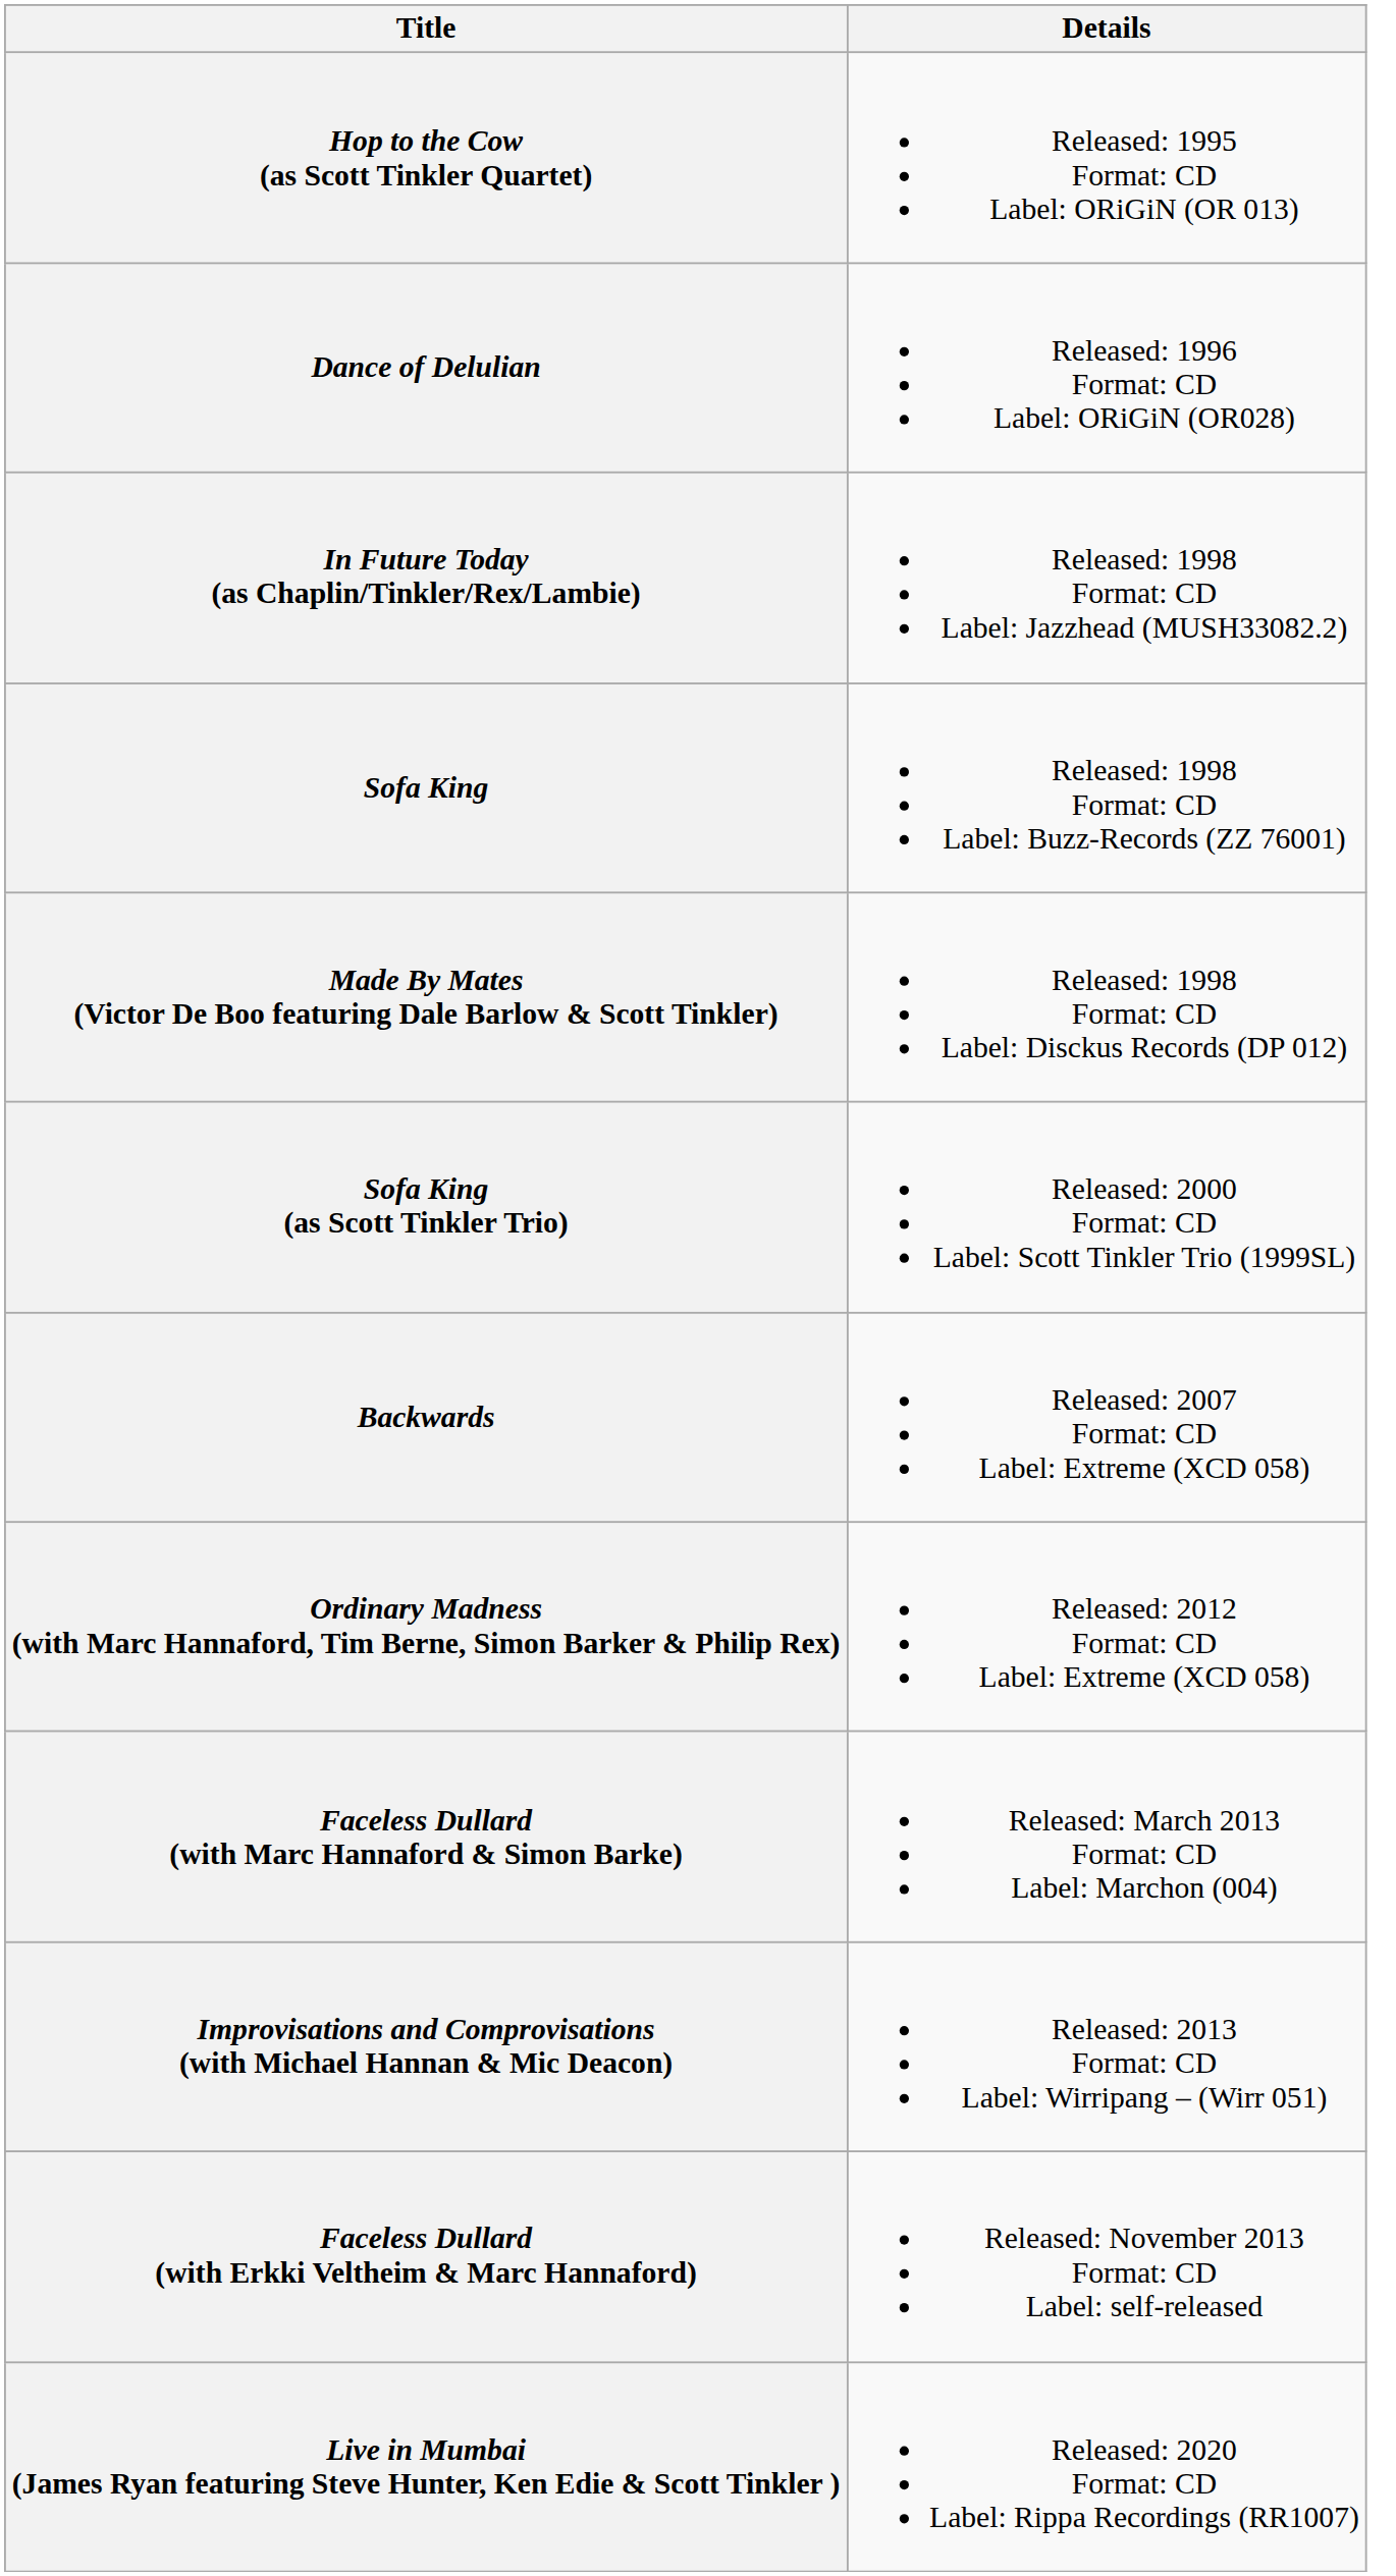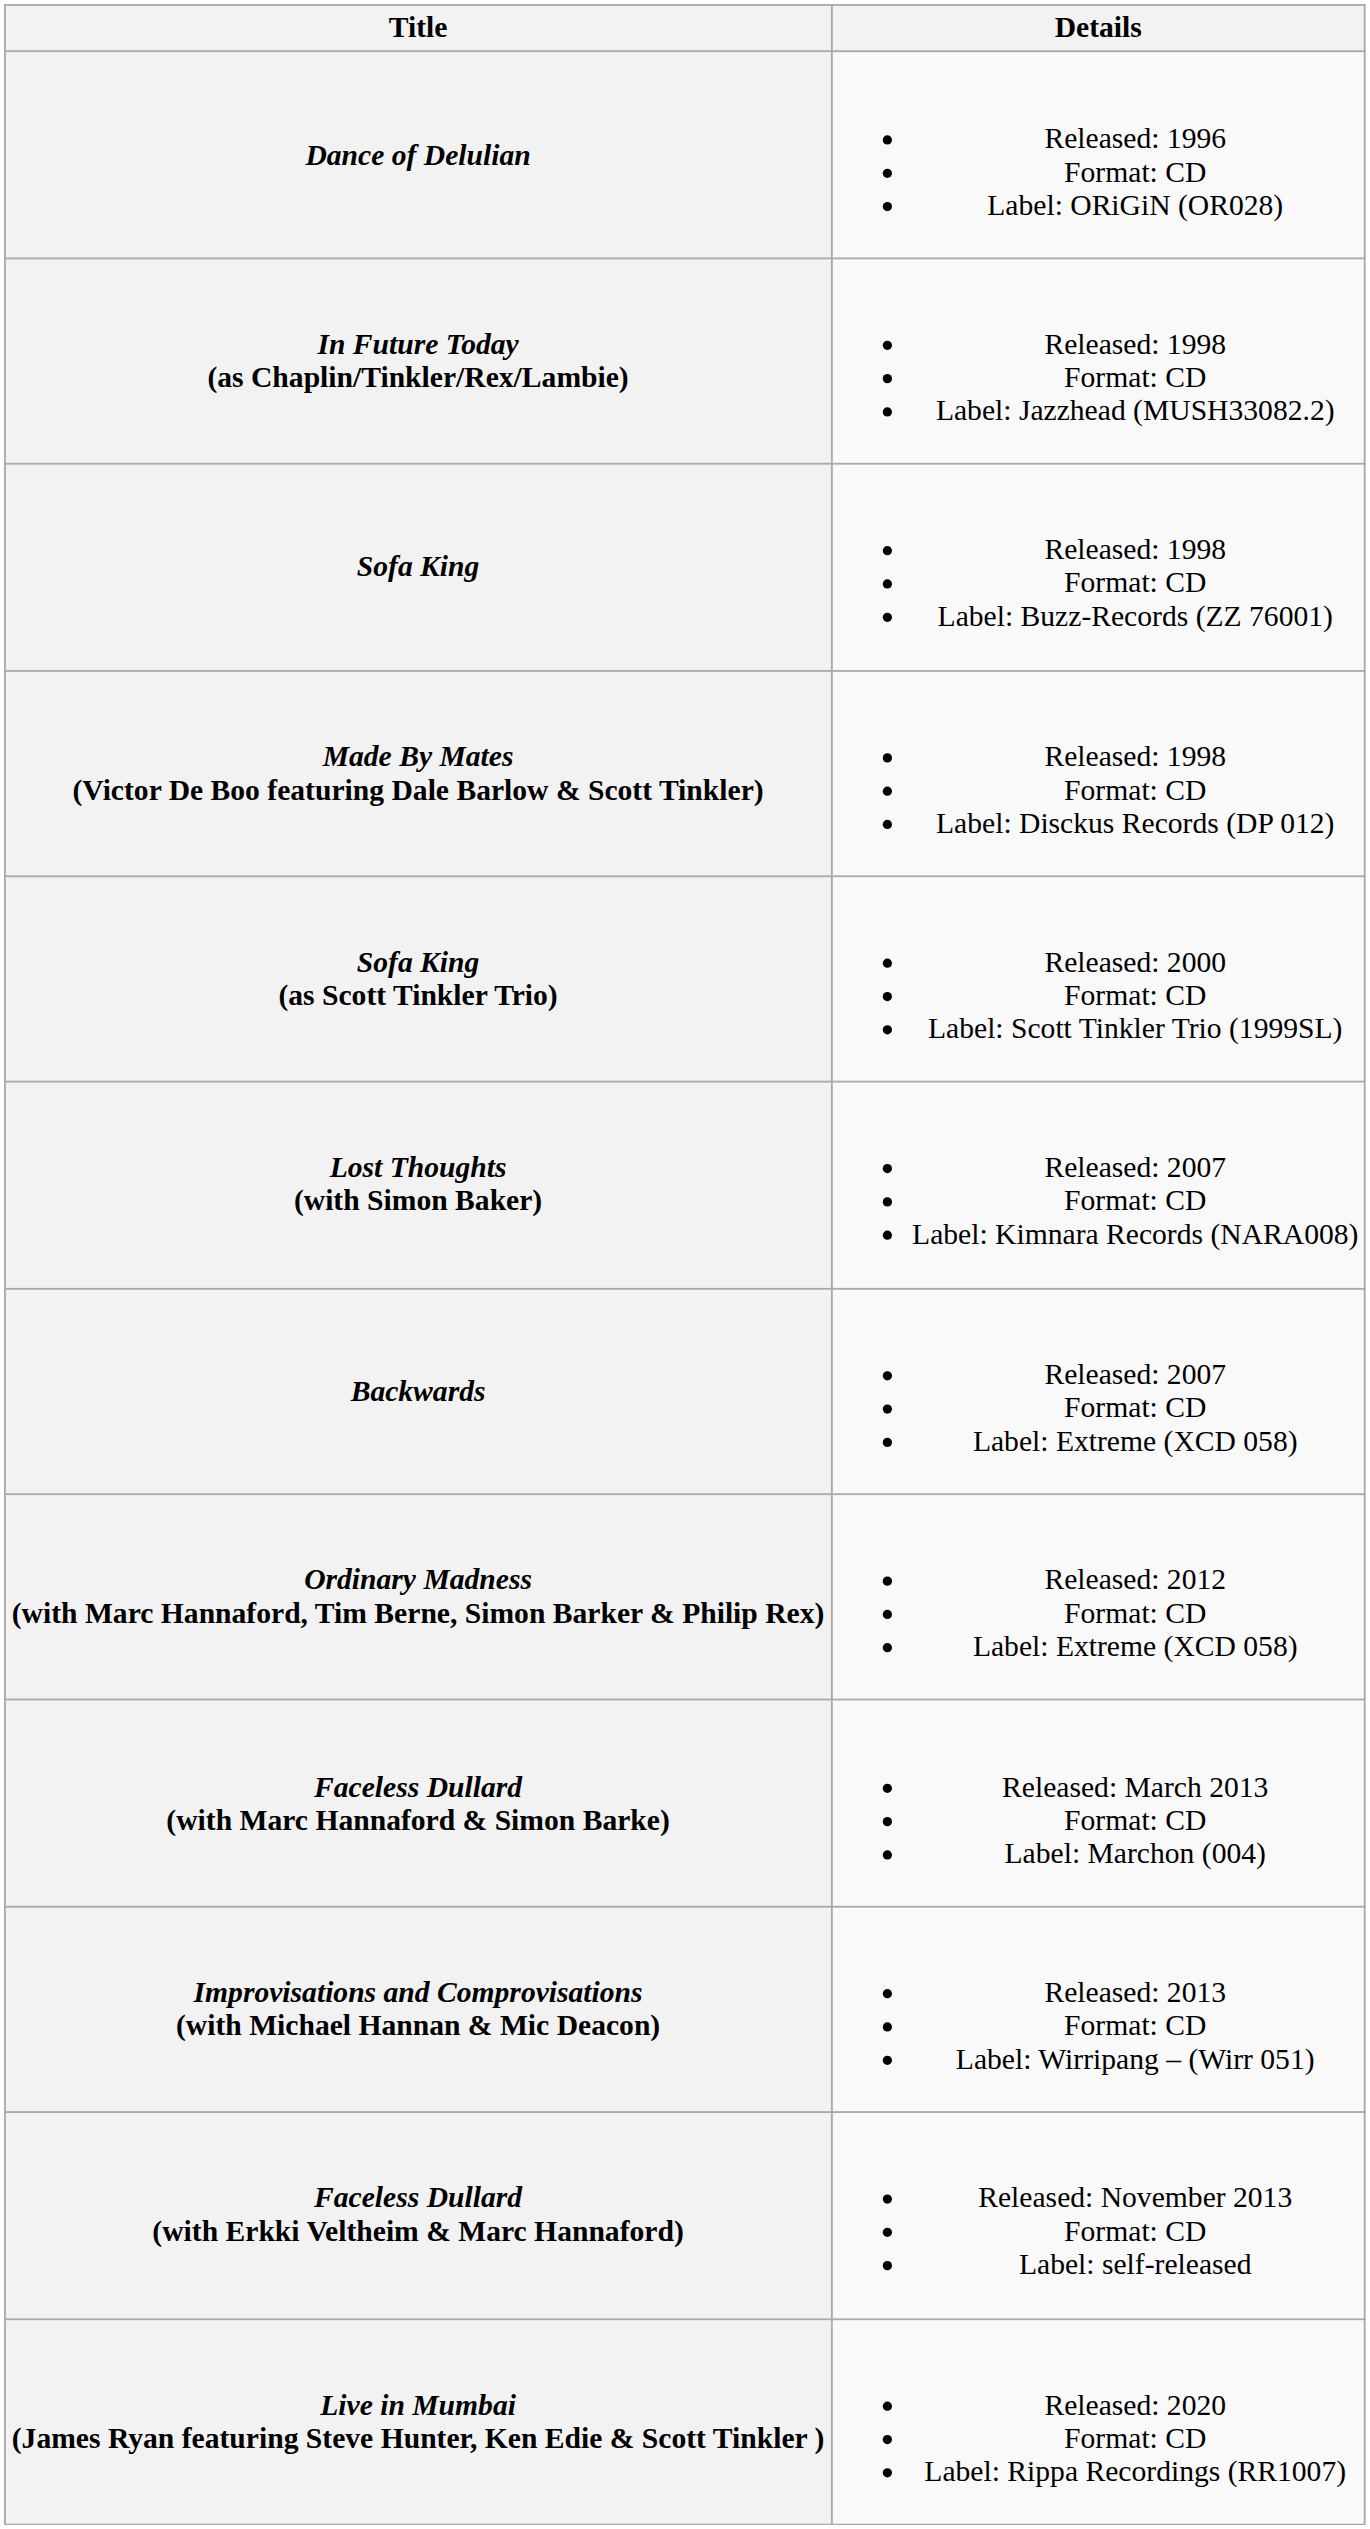 <table class="wikitable plainrowheaders" style="text-align:center;" border="1">
 <tr>
 <th>Title</th>
 <th>Details</th>
-</tr>
-<tr>
-<th scope="row"><em>Hop to the Cow</em><br> (as Scott Tinkler Quartet)</th>
-<td><br><ul><li>Released: 1995</li><li>Format: CD</li><li>Label: ORiGiN (OR 013)</li></ul></td>
 </tr>
 <tr>
 <th scope="row"><em>Dance of Delulian</em></th>
 <td><br><ul><li>Released: 1996</li><li>Format: CD</li><li>Label: ORiGiN (OR028)</li></ul></td>
 </tr>
 <tr>
 <th scope="row"><em>In Future Today</em> <br> (as Chaplin/Tinkler/Rex/Lambie)</th>
 <td><br><ul><li>Released: 1998</li><li>Format: CD</li><li>Label: Jazzhead (MUSH33082.2)</li></ul></td>
 </tr>
 <tr>
 <th scope="row"><em>Sofa King</em></th>
 <td><br><ul><li>Released: 1998</li><li>Format: CD</li><li>Label: Buzz-Records (ZZ 76001)</li></ul></td>
 </tr>
 <tr>
 <th scope="row"><em>Made By Mates</em> <br> (Victor De Boo featuring Dale Barlow & Scott Tinkler)</th>
 <td><br><ul><li>Released: 1998</li><li>Format: CD</li><li>Label: Disckus Records (DP 012)</li></ul></td>
 </tr>
 <tr>
 <th scope="row"><em>Sofa King</em><br> (as Scott Tinkler Trio)</th>
 <td><br><ul><li>Released: 2000</li><li>Format: CD</li><li>Label: Scott Tinkler Trio (1999SL)</li></ul></td>
+</tr>
+<tr>
+<th scope="row"><em>Lost Thoughts</em> <br> (with Simon Baker)</th>
+<td><br><ul><li>Released: 2007</li><li>Format: CD</li><li>Label: Kimnara Records (NARA008)</li></ul></td>
 </tr>
 <tr>
 <th scope="row"><em>Backwards</em></th>
 <td><br><ul><li>Released: 2007</li><li>Format: CD</li><li>Label: Extreme (XCD 058)</li></ul></td>
 </tr>
 <tr>
 <th scope="row"><em>Ordinary Madness</em> <br> (with Marc Hannaford, Tim Berne, Simon Barker & Philip Rex)</th>
 <td><br><ul><li>Released: 2012</li><li>Format: CD</li><li>Label: Extreme (XCD 058)</li></ul></td>
 </tr>
 <tr>
 <th scope="row"><em>Faceless Dullard</em> <br> (with Marc Hannaford & Simon Barke)</th>
 <td><br><ul><li>Released: March 2013</li><li>Format: CD</li><li>Label: Marchon (004)</li></ul></td>
 </tr>
 <tr>
 <th scope="row"><em>Improvisations and Comprovisations</em> <br> (with Michael Hannan & Mic Deacon)</th>
 <td><br><ul><li>Released: 2013</li><li>Format: CD</li><li>Label: Wirripang – (Wirr 051)</li></ul></td>
 </tr>
 <tr>
 <th scope="row"><em>Faceless Dullard</em> <br> (with Erkki Veltheim & Marc Hannaford)</th>
 <td><br><ul><li>Released: November 2013</li><li>Format: CD</li><li>Label: self-released</li></ul></td>
 </tr>
 <tr>
 <th scope="row"><em>Live in Mumbai</em> <br> (James Ryan featuring Steve Hunter, Ken Edie & Scott Tinkler )</th>
 <td><br><ul><li>Released: 2020</li><li>Format: CD</li><li>Label: Rippa Recordings (RR1007)</li></ul></td>
 </tr>
 </table>
